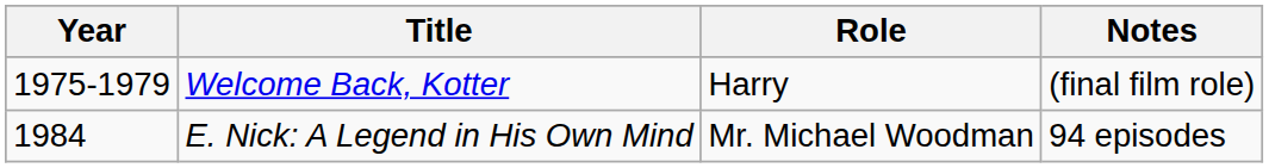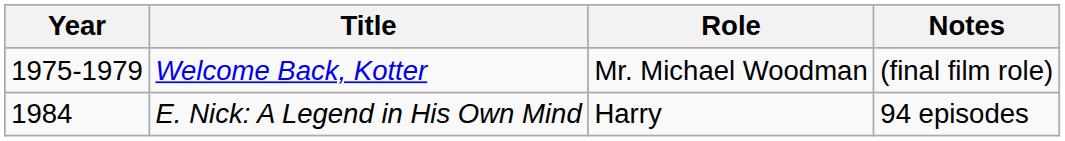 <table class="wikitable">
 <tr>
 <th>Year</th>
 <th>Title</th>
 <th>Role</th>
 <th>Notes</th>
 </tr>
 <tr>
 <td>1975-1979</td>
 <td><em><a href='#'>Welcome Back, Kotter</a></em></td>
-<td>Harry</td>
+<td>Mr. Michael Woodman</td>
 <td>(final film role)</td>
 </tr>
 <tr>
 <td>1984</td>
 <td><em>E. Nick: A Legend in His Own Mind</em></td>
-<td>Mr. Michael Woodman</td>
+<td>Harry</td>
 <td>94 episodes</td>
 </tr>
 </table>
